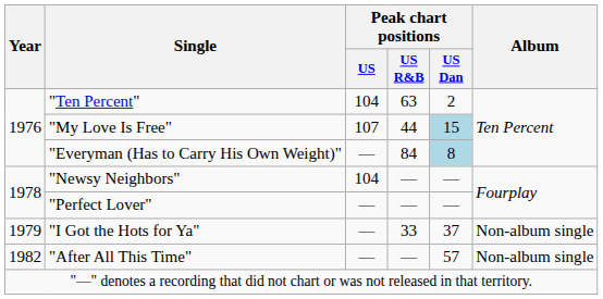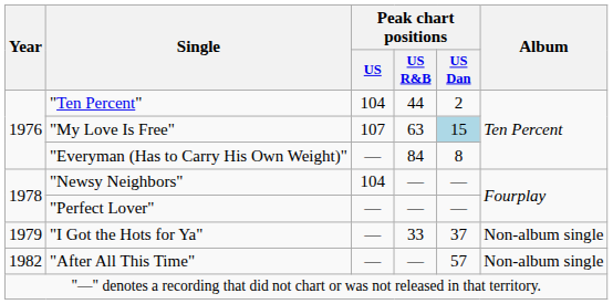 <table class="wikitable" style="text-align:center;">
 <tr>
 <th rowspan="2">Year</th>
 <th rowspan="2">Single</th>
 <th colspan="3">Peak chart positions</th>
 <th rowspan="2">Album</th>
 </tr>
 <tr style="font-size:smaller;">
 <th width="35"><a href='#'>US</a><br></th>
 <th width="35"><a href='#'>US<br>R&B</a><br></th>
 <th width="35"><a href='#'>US<br>Dan</a><br></th>
 </tr>
 <tr>
 <td rowspan="3">1976</td>
 <td align="left">"<a href='#'>Ten Percent</a>"</td>
 <td>104</td>
-<td>63</td>
+<td>44</td>
 <td>2</td>
 <td align="left" rowspan="3"><em>Ten Percent</em></td>
 </tr>
 <tr>
 <td align="left">"My Love Is Free"</td>
 <td>107</td>
-<td>44</td>
+<td>63</td>
 <td style="background: lightblue;">15</td>
 </tr>
 <tr>
 <td align="left">"Everyman (Has to Carry His Own Weight)"</td>
 <td>—</td>
 <td>84</td>
-<td style="background: lightblue;">8</td>
+<td>8</td>
 </tr>
 <tr>
 <td rowspan="2">1978</td>
 <td align="left">"Newsy Neighbors"</td>
 <td>104</td>
 <td>—</td>
 <td>—</td>
 <td align="left" rowspan="2"><em>Fourplay</em></td>
 </tr>
 <tr>
 <td align="left">"Perfect Lover"</td>
 <td>—</td>
 <td>—</td>
 <td>—</td>
 </tr>
 <tr>
 <td rowspan="1">1979</td>
 <td align="left">"I Got the Hots for Ya"</td>
 <td>—</td>
 <td>33</td>
 <td>37</td>
 <td align="left" rowspan="1">Non-album single</td>
 </tr>
 <tr>
 <td rowspan="1">1982</td>
 <td align="left">"After All This Time"</td>
 <td>—</td>
 <td>—</td>
 <td>57</td>
 <td align="left" rowspan="1">Non-album single</td>
 </tr>
 <tr>
 <td colspan="15" style="font-size:90%">"—" denotes a recording that did not chart or was not released in that territory.</td>
 </tr>
 </table>
